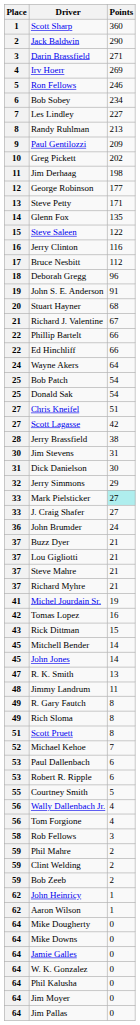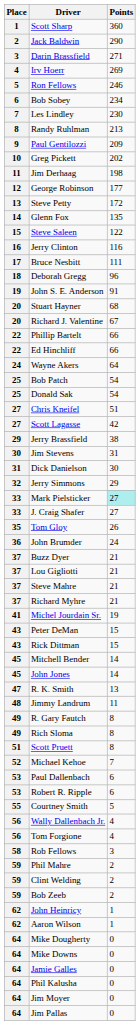 <table class="wikitable" style="font-size: 90%;">
 <tr>
 <th>Place</th>
 <th>Driver</th>
 <th>Points</th>
 </tr>
 <tr>
 <th>1</th>
 <td> <a href='#'>Scott Sharp</a></td>
 <td>360</td>
 </tr>
 <tr>
 <th>2</th>
 <td> <a href='#'>Jack Baldwin</a></td>
 <td>290</td>
 </tr>
 <tr>
 <th>3</th>
 <td> <a href='#'>Darin Brassfield</a></td>
 <td>271</td>
 </tr>
 <tr>
 <th>4</th>
 <td> <a href='#'>Irv Hoerr</a></td>
 <td>269</td>
 </tr>
 <tr>
 <th>5</th>
 <td> <a href='#'>Ron Fellows</a></td>
 <td>246</td>
 </tr>
 <tr>
 <th>6</th>
 <td> Bob Sobey</td>
 <td>234</td>
 </tr>
 <tr>
 <th>7</th>
 <td> Les Lindley</td>
-<td>227</td>
+<td>230</td>
 </tr>
 <tr>
 <th>8</th>
 <td> Randy Ruhlman</td>
 <td>213</td>
 </tr>
 <tr>
 <th>9</th>
 <td> <a href='#'>Paul Gentilozzi</a></td>
 <td>209</td>
 </tr>
 <tr>
 <th>10</th>
 <td> Greg Pickett</td>
 <td>202</td>
 </tr>
 <tr>
 <th>11</th>
 <td> Jim Derhaag</td>
 <td>198</td>
 </tr>
 <tr>
 <th>12</th>
 <td> George Robinson</td>
 <td>177</td>
 </tr>
 <tr>
 <th>13</th>
 <td> Steve Petty</td>
-<td>171</td>
+<td>172</td>
 </tr>
 <tr>
 <th>14</th>
 <td> Glenn Fox</td>
 <td>135</td>
 </tr>
 <tr>
 <th>15</th>
 <td> <a href='#'>Steve Saleen</a></td>
 <td>122</td>
 </tr>
 <tr>
 <th>16</th>
 <td> Jerry Clinton</td>
 <td>116</td>
 </tr>
 <tr>
 <th>17</th>
 <td> Bruce Nesbitt</td>
-<td>112</td>
+<td>111</td>
 </tr>
 <tr>
 <th>18</th>
 <td> Deborah Gregg</td>
 <td>96</td>
 </tr>
 <tr>
 <th>19</th>
 <td> John S. E. Anderson</td>
 <td>91</td>
 </tr>
 <tr>
 <th>20</th>
 <td> Stuart Hayner</td>
 <td>68</td>
 </tr>
 <tr>
-<th>21</th>
+<th>20</th>
 <td> Richard J. Valentine</td>
 <td>67</td>
 </tr>
 <tr>
 <th>22</th>
 <td> Phillip Bartelt</td>
 <td>66</td>
 </tr>
 <tr>
 <th>22</th>
 <td> Ed Hinchliff</td>
 <td>66</td>
 </tr>
 <tr>
 <th>24</th>
 <td> Wayne Akers</td>
 <td>64</td>
 </tr>
 <tr>
 <th>25</th>
 <td> Bob Patch</td>
 <td>54</td>
 </tr>
 <tr>
 <th>25</th>
 <td> Donald Sak</td>
 <td>54</td>
 </tr>
 <tr>
 <th>27</th>
 <td> <a href='#'>Chris Kneifel</a></td>
 <td>51</td>
 </tr>
 <tr>
 <th>27</th>
 <td> <a href='#'>Scott Lagasse</a></td>
 <td>42</td>
 </tr>
 <tr>
-<th>28</th>
+<th>29</th>
 <td> Jerry Brassfield</td>
 <td>38</td>
 </tr>
 <tr>
 <th>30</th>
 <td> Jim Stevens</td>
 <td>31</td>
 </tr>
 <tr>
 <th>31</th>
 <td> Dick Danielson</td>
 <td>30</td>
 </tr>
 <tr>
 <th>32</th>
 <td> Jerry Simmons</td>
 <td>29</td>
 </tr>
 <tr>
 <th>33</th>
 <td> Mark Pielsticker</td>
 <td style="background: paleturquoise;">27</td>
 </tr>
 <tr>
 <th>33</th>
 <td> J. Craig Shafer</td>
 <td>27</td>
+</tr>
+<tr>
+<th>35</th>
+<td> <a href='#'>Tom Gloy</a></td>
+<td>26</td>
 </tr>
 <tr>
 <th>36</th>
 <td> John Brumder</td>
 <td>24</td>
 </tr>
 <tr>
 <th>37</th>
 <td> Buzz Dyer</td>
 <td>21</td>
 </tr>
 <tr>
 <th>37</th>
 <td> Lou Gigliotti</td>
 <td>21</td>
 </tr>
 <tr>
 <th>37</th>
 <td> Steve Mahre</td>
 <td>21</td>
 </tr>
 <tr>
 <th>37</th>
 <td> Richard Myhre</td>
 <td>21</td>
 </tr>
 <tr>
 <th>41</th>
 <td> <a href='#'>Michel Jourdain Sr.</a></td>
 <td>19</td>
 </tr>
 <tr>
-<th>42</th>
-<td> Tomas Lopez</td>
-<td>16</td>
+<th>43</th>
+<td> Peter DeMan</td>
+<td>15</td>
 </tr>
 <tr>
 <th>43</th>
 <td> Rick Dittman</td>
 <td>15</td>
 </tr>
 <tr>
 <th>45</th>
 <td> Mitchell Bender</td>
 <td>14</td>
 </tr>
 <tr>
 <th>45</th>
 <td> <a href='#'>John Jones</a></td>
 <td>14</td>
 </tr>
 <tr>
 <th>47</th>
 <td> R. K. Smith</td>
 <td>13</td>
 </tr>
 <tr>
 <th>48</th>
 <td> Jimmy Landrum</td>
 <td>11</td>
 </tr>
 <tr>
 <th>49</th>
 <td> R. Gary Fautch</td>
 <td>8</td>
 </tr>
 <tr>
 <th>49</th>
 <td> Rich Sloma</td>
 <td>8</td>
 </tr>
 <tr>
 <th>51</th>
 <td> <a href='#'>Scott Pruett</a></td>
 <td>8</td>
 </tr>
 <tr>
 <th>52</th>
 <td> Michael Kehoe</td>
 <td>7</td>
 </tr>
 <tr>
 <th>53</th>
 <td> Paul Dallenbach</td>
 <td>6</td>
 </tr>
 <tr>
 <th>53</th>
 <td> Robert R. Ripple</td>
 <td>6</td>
 </tr>
 <tr>
 <th>55</th>
 <td> Courtney Smith</td>
 <td>5</td>
 </tr>
 <tr>
 <th>56</th>
 <td> <a href='#'>Wally Dallenbach Jr.</a></td>
 <td>4</td>
 </tr>
 <tr>
 <th>56</th>
 <td> Tom Forgione</td>
 <td>4</td>
 </tr>
 <tr>
 <th>58</th>
 <td> Rob Fellows</td>
 <td>3</td>
 </tr>
 <tr>
 <th>59</th>
 <td> Phil Mahre</td>
 <td>2</td>
 </tr>
 <tr>
 <th>59</th>
 <td> Clint Welding</td>
 <td>2</td>
 </tr>
 <tr>
 <th>59</th>
 <td> Bob Zeeb</td>
 <td>2</td>
 </tr>
 <tr>
 <th>62</th>
 <td> <a href='#'>John Heinricy</a></td>
 <td>1</td>
 </tr>
 <tr>
 <th>62</th>
 <td> Aaron Wilson</td>
 <td>1</td>
 </tr>
 <tr>
 <th>64</th>
 <td> Mike Dougherty</td>
 <td>0</td>
 </tr>
 <tr>
 <th>64</th>
 <td> Mike Downs</td>
 <td>0</td>
 </tr>
 <tr>
 <th>64</th>
 <td> <a href='#'>Jamie Galles</a></td>
 <td>0</td>
 </tr>
 <tr>
 <th>64</th>
-<td> W. K. Gonzalez</td>
-<td>0</td>
-</tr>
-<tr>
-<th>64</th>
 <td> Phil Kalusha</td>
 <td>0</td>
 </tr>
 <tr>
 <th>64</th>
 <td> Jim Moyer</td>
 <td>0</td>
 </tr>
 <tr>
 <th>64</th>
 <td> Jim Pallas</td>
 <td>0</td>
 </tr>
 </table>
